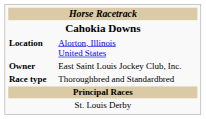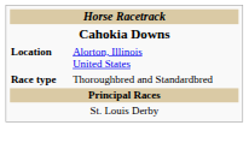 <table class="infobox" style="font-size:90%;width:22em;">
 <tr>
 <th style="font-size:110%;text-align:center;;background:#DACAA5;" colspan="2"><em>Horse Racetrack</em></th>
 </tr>
 <tr>
 <th colspan="2" style="font-size:125%;text-align:center;">Cahokia Downs</th>
 </tr>
 <tr>
 <td><strong>Location</strong></td>
 <td><a href='#'>Alorton, Illinois</a><br><a href='#'>United States</a></td>
-</tr>
-<tr>
-<td><strong>Owner</strong></td>
-<td>East Saint Louis Jockey Club, Inc.</td>
 </tr>
 <tr>
 <td><strong>Race type</strong></td>
 <td>Thoroughbred and Standardbred</td>
 </tr>
 <tr>
 <th style="background:#DACAA5;" colspan="2">Principal Races</th>
 </tr>
 <tr>
 <td colspan="2" style="text-align:center;width:25em; padding:0px; border:none;">St. Louis Derby</td>
 </tr>
 <tr>
 </tr>
 </table>
